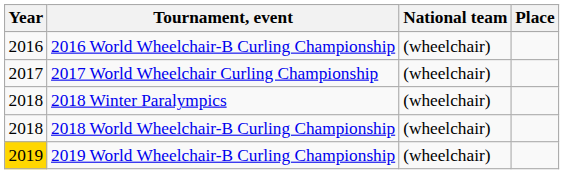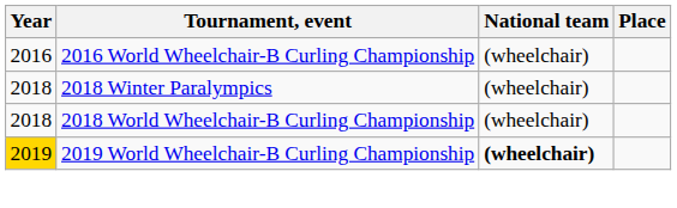 <table class="wikitable">
 <tr>
 <th scope="col">Year</th>
 <th scope="col">Tournament, event</th>
 <th scope="col">National team</th>
 <th scope="col">Place</th>
 </tr>
 <tr>
 <td>2016</td>
 <td><a href='#'>2016 World Wheelchair-B Curling Championship</a></td>
-<td> (wheelchair)</td>
-<td></td>
-</tr>
-<tr>
-<td>2017</td>
-<td><a href='#'>2017 World Wheelchair Curling Championship</a></td>
 <td> (wheelchair)</td>
 <td></td>
 </tr>
 <tr>
 <td>2018</td>
 <td><a href='#'>2018 Winter Paralympics</a></td>
 <td> (wheelchair)</td>
 <td></td>
 </tr>
 <tr>
 <td>2018</td>
 <td><a href='#'>2018 World Wheelchair-B Curling Championship</a></td>
 <td> (wheelchair)</td>
 <td></td>
 </tr>
 <tr>
 <td style="background: gold;">2019</td>
 <td><a href='#'>2019 World Wheelchair-B Curling Championship</a></td>
-<td> (wheelchair)</td>
+<td><strong> (wheelchair)</strong></td>
 <td></td>
 </tr>
 </table>
